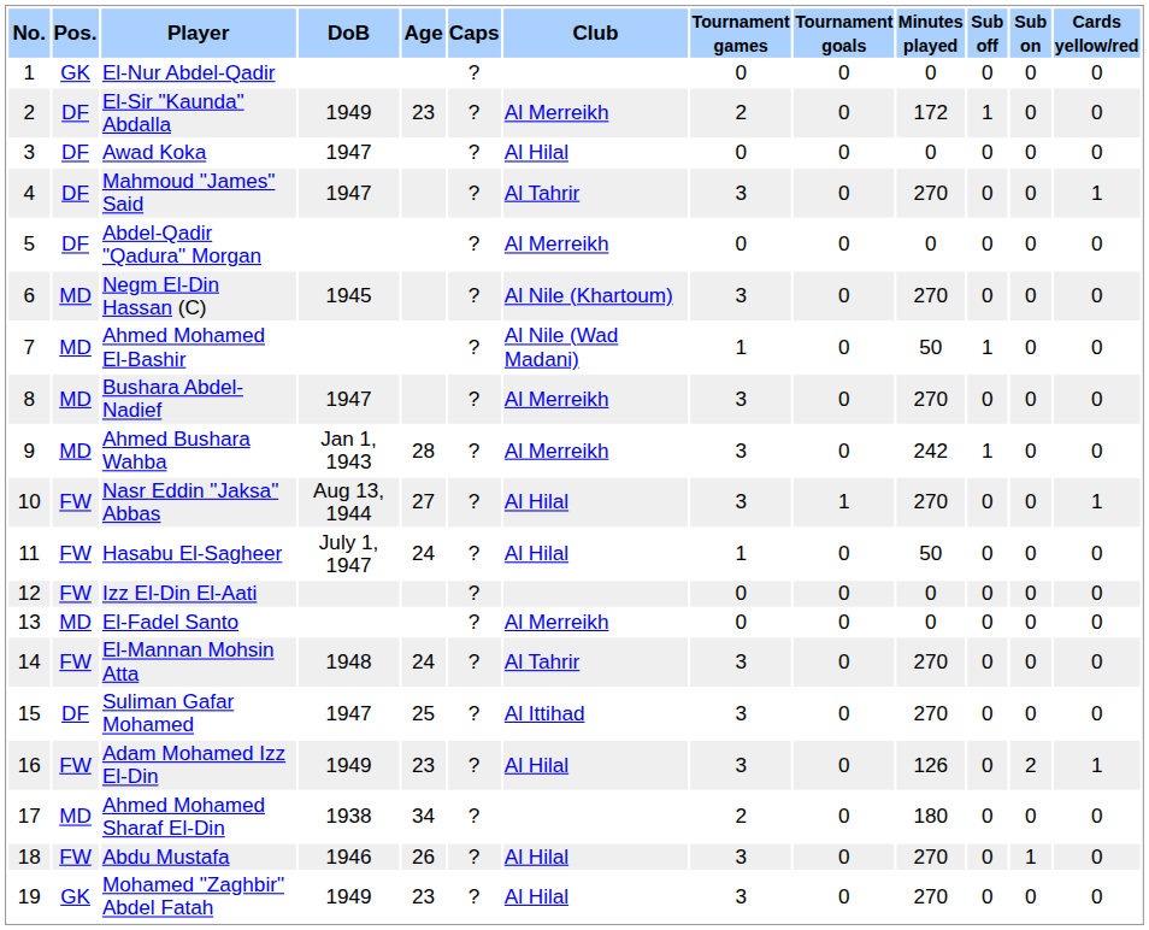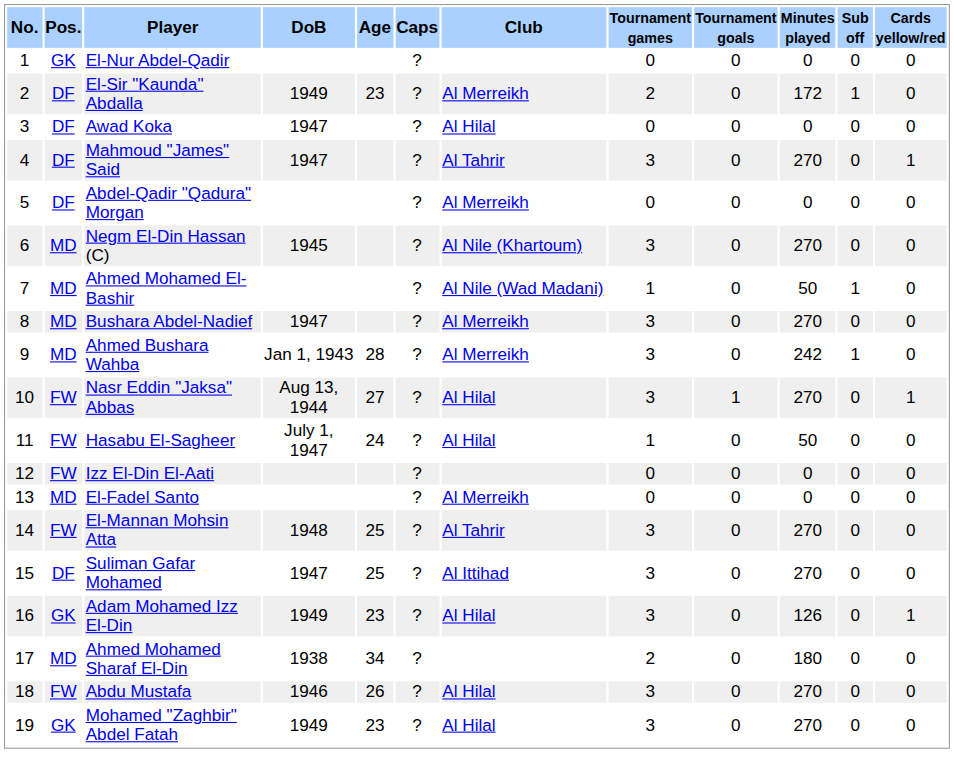 <table border="0" width="100%" style="border: 1px solid #999; background-color:#FFFFFF; text-align:center">
 <tr align="center" bgcolor="#AAD0FF">
 <th width=4%>No.</th>
 <th width=4%>Pos.</th>
 <th width=23%>Player</th>
 <th width=12%>DoB</th>
 <th width=4%>Age</th>
 <th width=4%>Caps</th>
 <th width=21%>Club</th>
 <th width=6%><small>Tournament<br>games</small></th>
 <th width=6%><small>Tournament<br>goals</small></th>
 <th width=4%><small>Minutes<br>played</small></th>
 <th width=4%><small>Sub off</small></th>
-<th width=4%><small>Sub on</small></th>
 <th width=4%><small>Cards<br>yellow/red</small></th>
 </tr>
 <tr>
 <td>1</td>
 <td><a href='#'>GK</a></td>
 <td align="left"><a href='#'>El-Nur Abdel-Qadir</a></td>
 <td></td>
 <td></td>
 <td>?</td>
 <td align="left"></td>
-<td>0</td>
 <td>0</td>
 <td>0</td>
 <td>0</td>
 <td>0</td>
 <td>0</td>
 </tr>
 <tr bgcolor="#EFEFEF">
 <td>2</td>
 <td><a href='#'>DF</a></td>
 <td align="left"><a href='#'>El-Sir "Kaunda" Abdalla</a></td>
 <td>1949</td>
 <td>23</td>
 <td>?</td>
 <td align="left"> <a href='#'>Al Merreikh</a></td>
 <td>2</td>
 <td>0</td>
 <td>172</td>
 <td>1</td>
 <td>0</td>
-<td>0</td>
 </tr>
 <tr>
 <td>3</td>
 <td><a href='#'>DF</a></td>
 <td align="left"><a href='#'>Awad Koka</a></td>
 <td>1947</td>
 <td></td>
 <td>?</td>
 <td align="left"> <a href='#'>Al Hilal</a></td>
-<td>0</td>
 <td>0</td>
 <td>0</td>
 <td>0</td>
 <td>0</td>
 <td>0</td>
 </tr>
 <tr bgcolor="#EFEFEF">
 <td>4</td>
 <td><a href='#'>DF</a></td>
 <td align="left"><a href='#'>Mahmoud "James" Said</a></td>
 <td>1947</td>
 <td></td>
 <td>?</td>
 <td align="left"> <a href='#'>Al Tahrir</a></td>
 <td>3</td>
 <td>0</td>
 <td>270</td>
 <td>0</td>
-<td>0</td>
 <td>1</td>
 </tr>
 <tr>
 <td>5</td>
 <td><a href='#'>DF</a></td>
 <td align="left"><a href='#'>Abdel-Qadir "Qadura" Morgan</a></td>
 <td></td>
 <td></td>
 <td>?</td>
 <td align="left"> <a href='#'>Al Merreikh</a></td>
-<td>0</td>
 <td>0</td>
 <td>0</td>
 <td>0</td>
 <td>0</td>
 <td>0</td>
 </tr>
 <tr bgcolor="#EFEFEF">
 <td>6</td>
 <td><a href='#'>MD</a></td>
 <td align="left"><a href='#'>Negm El-Din Hassan</a> (C)</td>
 <td>1945</td>
 <td></td>
 <td>?</td>
 <td align="left"> <a href='#'>Al Nile (Khartoum)</a></td>
 <td>3</td>
 <td>0</td>
 <td>270</td>
 <td>0</td>
 <td>0</td>
-<td>0</td>
 </tr>
 <tr>
 <td>7</td>
 <td><a href='#'>MD</a></td>
 <td align="left"><a href='#'>Ahmed Mohamed El-Bashir</a></td>
 <td></td>
 <td></td>
 <td>?</td>
 <td align="left"> <a href='#'>Al Nile (Wad Madani)</a></td>
 <td>1</td>
 <td>0</td>
 <td>50</td>
 <td>1</td>
 <td>0</td>
-<td>0</td>
 </tr>
 <tr bgcolor="#EFEFEF">
 <td>8</td>
 <td><a href='#'>MD</a></td>
 <td align="left"><a href='#'>Bushara Abdel-Nadief</a></td>
 <td>1947</td>
 <td></td>
 <td>?</td>
 <td align="left"> <a href='#'>Al Merreikh</a></td>
 <td>3</td>
 <td>0</td>
 <td>270</td>
-<td>0</td>
 <td>0</td>
 <td>0</td>
 </tr>
 <tr>
 <td>9</td>
 <td><a href='#'>MD</a></td>
 <td align="left"><a href='#'>Ahmed Bushara Wahba</a></td>
 <td>Jan 1, 1943</td>
 <td>28</td>
 <td>?</td>
 <td align="left"> <a href='#'>Al Merreikh</a></td>
 <td>3</td>
 <td>0</td>
 <td>242</td>
 <td>1</td>
 <td>0</td>
-<td>0</td>
 </tr>
 <tr bgcolor="#EFEFEF">
 <td>10</td>
 <td><a href='#'>FW</a></td>
 <td align="left"><a href='#'>Nasr Eddin "Jaksa" Abbas</a></td>
 <td>Aug 13, 1944</td>
 <td>27</td>
 <td>?</td>
 <td align="left"> <a href='#'>Al Hilal</a></td>
 <td>3</td>
 <td>1</td>
 <td>270</td>
-<td>0</td>
 <td>0</td>
 <td>1</td>
 </tr>
 <tr>
 <td>11</td>
 <td><a href='#'>FW</a></td>
 <td align="left"><a href='#'>Hasabu El-Sagheer</a></td>
 <td>July 1, 1947</td>
 <td>24</td>
 <td>?</td>
 <td align="left"> <a href='#'>Al Hilal</a></td>
 <td>1</td>
 <td>0</td>
 <td>50</td>
 <td>0</td>
 <td>0</td>
-<td>0</td>
 </tr>
 <tr bgcolor="#EFEFEF">
 <td>12</td>
 <td><a href='#'>FW</a></td>
 <td align="left"><a href='#'>Izz El-Din El-Aati</a></td>
 <td></td>
 <td></td>
 <td>?</td>
 <td align="left"></td>
-<td>0</td>
 <td>0</td>
 <td>0</td>
 <td>0</td>
 <td>0</td>
 <td>0</td>
 </tr>
 <tr>
 <td>13</td>
 <td><a href='#'>MD</a></td>
 <td align="left"><a href='#'>El-Fadel Santo</a></td>
 <td></td>
 <td></td>
 <td>?</td>
 <td align="left"> <a href='#'>Al Merreikh</a></td>
 <td>0</td>
 <td>0</td>
 <td>0</td>
 <td>0</td>
 <td>0</td>
-<td>0</td>
 </tr>
 <tr bgcolor="#EFEFEF">
 <td>14</td>
 <td><a href='#'>FW</a></td>
 <td align="left"><a href='#'>El-Mannan Mohsin Atta</a></td>
 <td>1948</td>
-<td>24</td>
+<td>25</td>
 <td>?</td>
 <td align="left"> <a href='#'>Al Tahrir</a></td>
 <td>3</td>
 <td>0</td>
 <td>270</td>
-<td>0</td>
 <td>0</td>
 <td>0</td>
 </tr>
 <tr>
 <td>15</td>
 <td><a href='#'>DF</a></td>
 <td align="left"><a href='#'>Suliman Gafar Mohamed</a></td>
 <td>1947</td>
 <td>25</td>
 <td>?</td>
 <td align="left"> <a href='#'>Al Ittihad</a></td>
 <td>3</td>
 <td>0</td>
 <td>270</td>
 <td>0</td>
 <td>0</td>
-<td>0</td>
 </tr>
 <tr bgcolor="#EFEFEF">
 <td>16</td>
-<td><a href='#'>FW</a></td>
+<td><a href='#'>GK</a></td>
 <td align="left"><a href='#'>Adam Mohamed Izz El-Din</a></td>
 <td>1949</td>
 <td>23</td>
 <td>?</td>
 <td align="left"> <a href='#'>Al Hilal</a></td>
 <td>3</td>
 <td>0</td>
 <td>126</td>
 <td>0</td>
-<td>2</td>
 <td>1</td>
 </tr>
 <tr>
 <td>17</td>
 <td><a href='#'>MD</a></td>
 <td align="left"><a href='#'>Ahmed Mohamed Sharaf El-Din</a></td>
 <td>1938</td>
 <td>34</td>
 <td>?</td>
 <td align="left"></td>
 <td>2</td>
 <td>0</td>
 <td>180</td>
 <td>0</td>
 <td>0</td>
-<td>0</td>
 </tr>
 <tr bgcolor="#EFEFEF">
 <td>18</td>
 <td><a href='#'>FW</a></td>
 <td align="left"><a href='#'>Abdu Mustafa</a></td>
 <td>1946</td>
 <td>26</td>
 <td>?</td>
 <td align="left"> <a href='#'>Al Hilal</a></td>
 <td>3</td>
 <td>0</td>
 <td>270</td>
 <td>0</td>
-<td>1</td>
 <td>0</td>
 </tr>
 <tr>
 <td>19</td>
 <td><a href='#'>GK</a></td>
 <td align="left"><a href='#'>Mohamed "Zaghbir" Abdel Fatah</a></td>
 <td>1949</td>
 <td>23</td>
 <td>?</td>
 <td align="left"> <a href='#'>Al Hilal</a></td>
 <td>3</td>
 <td>0</td>
 <td>270</td>
 <td>0</td>
 <td>0</td>
-<td>0</td>
 </tr>
 </table>
